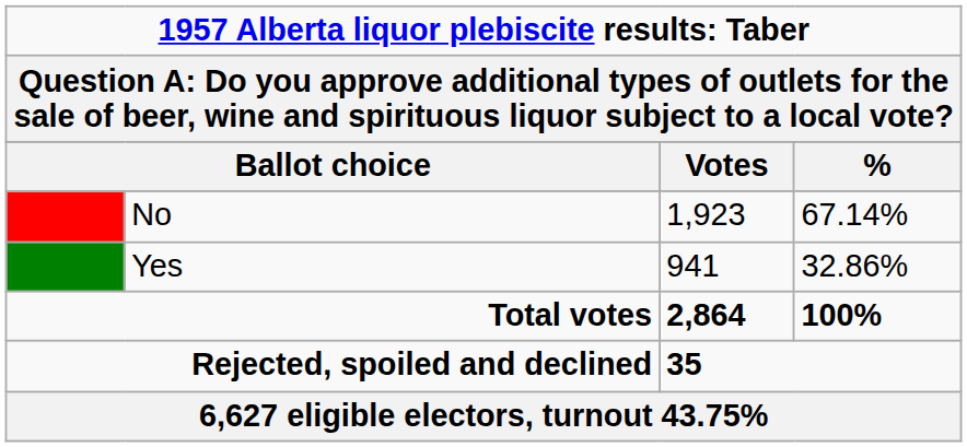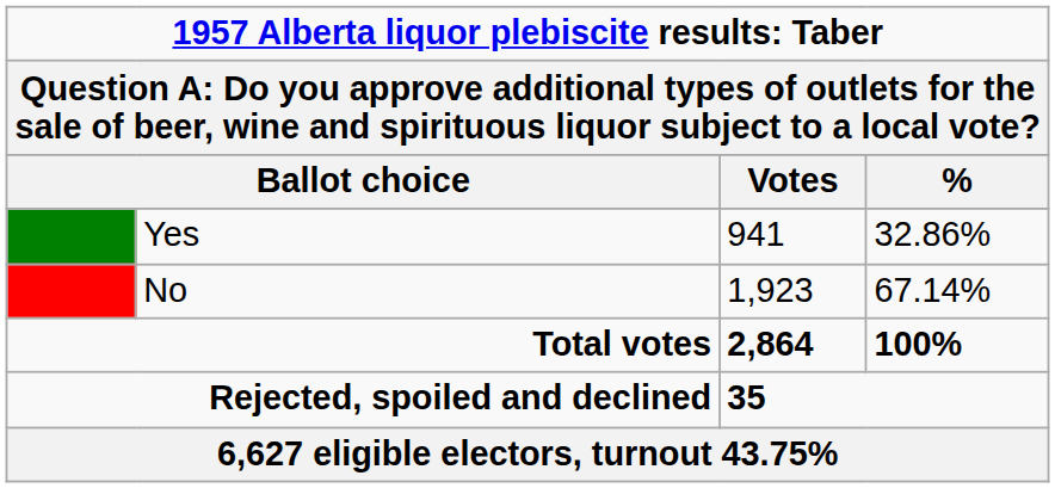 <table class="wikitable" align=right>
 <tr>
 <td colspan=4 align=center><strong><a href='#'>1957 Alberta liquor plebiscite</a> results: Taber</strong></td>
 </tr>
 <tr>
 <th colspan=4>Question A: Do you approve additional types of outlets for the<br> sale of beer, wine and spirituous liquor subject to a local vote?</th>
 </tr>
 <tr>
 <th colspan=2>Ballot choice</th>
 <th>Votes</th>
 <th>%</th>
 </tr>
 <tr>
+<td bgcolor=green></td>
+<td>Yes</td>
+<td>941</td>
+<td>32.86%</td>
+</tr>
+<tr>
 <td bgcolor=red></td>
 <td>No</td>
 <td>1,923</td>
 <td>67.14%</td>
-</tr>
-<tr>
-<td bgcolor=green></td>
-<td>Yes</td>
-<td>941</td>
-<td>32.86%</td>
 </tr>
 <tr>
 <td align=right colspan=2><strong>Total votes</strong></td>
 <td><strong>2,864</strong></td>
 <td><strong>100%</strong></td>
 </tr>
 <tr>
 <td align=right colspan=2><strong>Rejected, spoiled and declined</strong></td>
 <td colspan=2><strong>35</strong></td>
 </tr>
 <tr>
 <th colspan=4>6,627 eligible electors, turnout 43.75%</th>
 </tr>
 </table>
